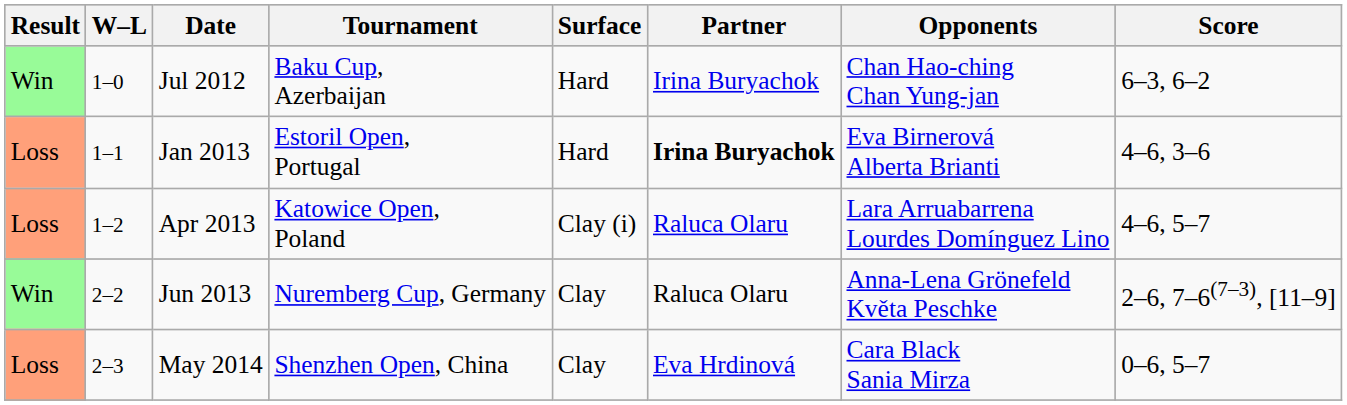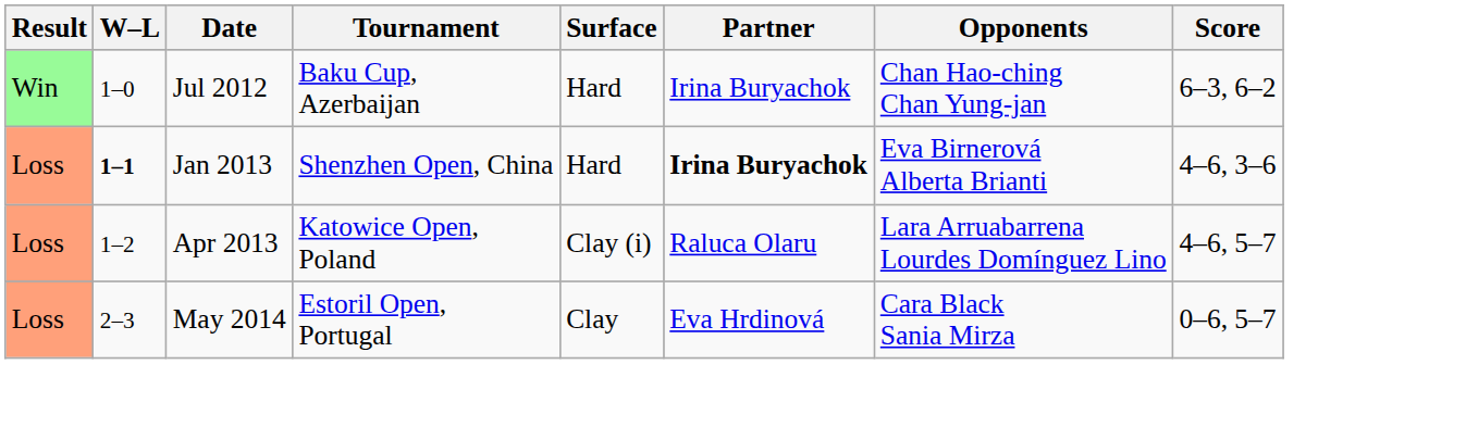 <table class="sortable wikitable" style=font-size:97%>
 <tr>
 <th>Result</th>
 <th class="unsortable">W–L</th>
 <th>Date</th>
 <th>Tournament</th>
 <th>Surface</th>
 <th>Partner</th>
 <th>Opponents</th>
 <th class="unsortable">Score</th>
 </tr>
 <tr>
 <td style="background:#98fb98;">Win</td>
 <td><small>1–0</small></td>
 <td>Jul 2012</td>
 <td><a href='#'>Baku Cup</a>, <br>Azerbaijan</td>
 <td>Hard</td>
 <td> <a href='#'>Irina Buryachok</a></td>
 <td> <a href='#'>Chan Hao-ching</a> <br>  <a href='#'>Chan Yung-jan</a></td>
 <td>6–3, 6–2</td>
 </tr>
 <tr>
 <td style="background:#ffa07a;">Loss</td>
-<td><small>1–1</small></td>
+<td><strong><small>1–1</small></strong></td>
 <td>Jan 2013</td>
-<td><a href='#'>Estoril Open</a>, <br>Portugal</td>
+<td><a href='#'>Shenzhen Open</a>, China</td>
 <td>Hard</td>
 <td><strong> Irina Buryachok</strong></td>
 <td> <a href='#'>Eva Birnerová</a> <br>  <a href='#'>Alberta Brianti</a></td>
 <td>4–6, 3–6</td>
 </tr>
 <tr>
 <td style="background:#ffa07a;">Loss</td>
 <td><small>1–2</small></td>
 <td>Apr 2013</td>
 <td><a href='#'>Katowice Open</a>, <br>Poland</td>
 <td>Clay (i)</td>
 <td> <a href='#'>Raluca Olaru</a></td>
 <td> <a href='#'>Lara Arruabarrena</a> <br>  <a href='#'>Lourdes Domínguez Lino</a></td>
 <td>4–6, 5–7</td>
 </tr>
 <tr>
-<td style="background:#98fb98;">Win</td>
-<td><small>2–2</small></td>
-<td>Jun 2013</td>
-<td><a href='#'>Nuremberg Cup</a>, Germany</td>
-<td>Clay</td>
-<td> Raluca Olaru</td>
-<td> <a href='#'>Anna-Lena Grönefeld</a> <br>  <a href='#'>Květa Peschke</a></td>
-<td>2–6, 7–6<sup>(7–3)</sup>, [11–9]</td>
-</tr>
-<tr>
 <td style="background:#ffa07a;">Loss</td>
 <td><small>2–3</small></td>
 <td>May 2014</td>
-<td><a href='#'>Shenzhen Open</a>, China</td>
+<td><a href='#'>Estoril Open</a>, <br>Portugal</td>
 <td>Clay</td>
 <td> <a href='#'>Eva Hrdinová</a></td>
 <td> <a href='#'>Cara Black</a> <br>  <a href='#'>Sania Mirza</a></td>
 <td>0–6, 5–7</td>
 </tr>
 </table>
